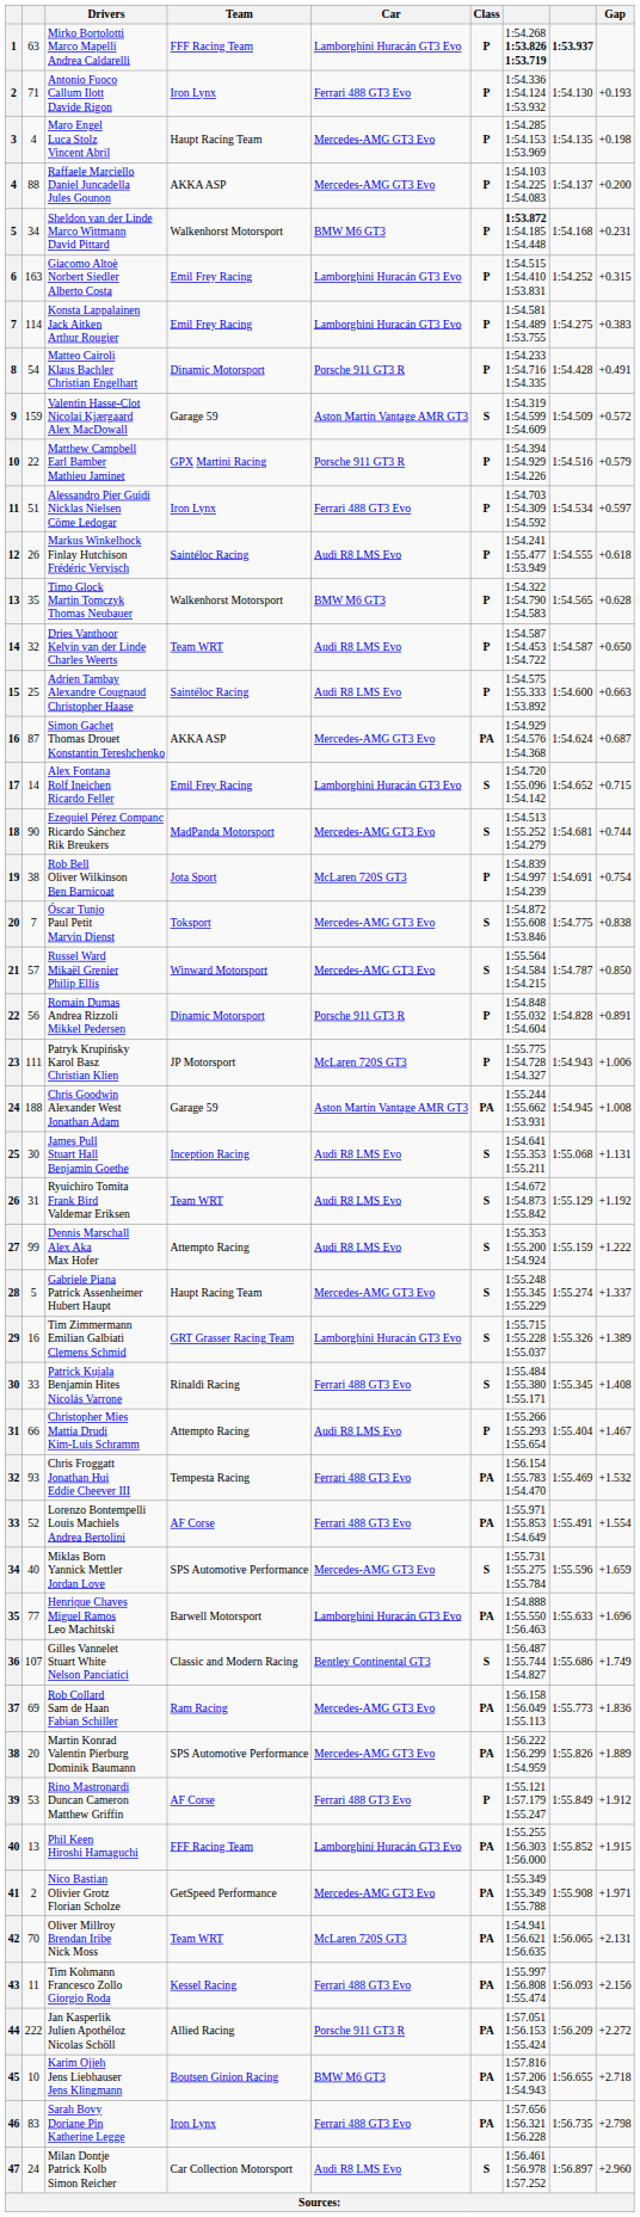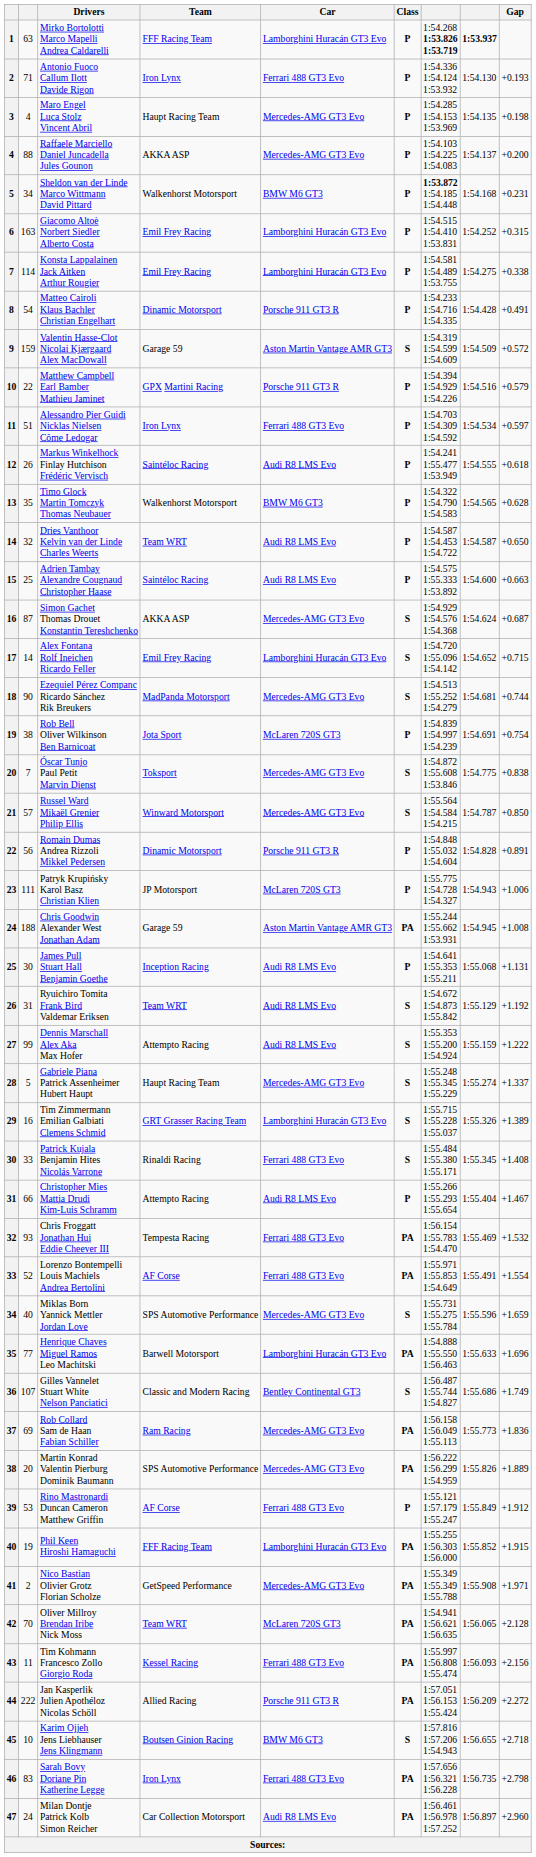 <table class="wikitable" style="font-size: 85%;">
 <tr>
 <th></th>
 <th></th>
 <th>Drivers</th>
 <th>Team</th>
 <th>Car</th>
 <th>Class</th>
 <th></th>
 <th></th>
 <th>Gap</th>
 </tr>
 <tr>
 <th>1</th>
 <td align=center>63</td>
 <td> <a href='#'>Mirko Bortolotti</a><br> <a href='#'>Marco Mapelli</a><br> <a href='#'>Andrea Caldarelli</a></td>
 <td> <a href='#'>FFF Racing Team</a></td>
 <td><a href='#'>Lamborghini Huracán GT3 Evo</a></td>
 <td align=center><strong><span>P</span></strong></td>
 <td>1:54.268<br><strong>1:53.826</strong><br><strong>1:53.719</strong></td>
 <td><strong>1:53.937</strong></td>
 <td></td>
 </tr>
 <tr>
 <th>2</th>
 <td align=center>71</td>
 <td> <a href='#'>Antonio Fuoco</a><br> <a href='#'>Callum Ilott</a><br> <a href='#'>Davide Rigon</a></td>
 <td> <a href='#'>Iron Lynx</a></td>
 <td><a href='#'>Ferrari 488 GT3 Evo</a></td>
 <td align=center><strong><span>P</span></strong></td>
 <td>1:54.336<br>1:54.124<br>1:53.932</td>
 <td>1:54.130</td>
 <td>+0.193</td>
 </tr>
 <tr>
 <th>3</th>
 <td align=center>4</td>
 <td> <a href='#'>Maro Engel</a><br> <a href='#'>Luca Stolz</a><br> <a href='#'>Vincent Abril</a></td>
 <td> Haupt Racing Team</td>
 <td><a href='#'>Mercedes-AMG GT3 Evo</a></td>
 <td align=center><strong><span>P</span></strong></td>
 <td>1:54.285<br>1:54.153<br>1:53.969</td>
 <td>1:54.135</td>
 <td>+0.198</td>
 </tr>
 <tr>
 <th>4</th>
 <td align=center>88</td>
 <td> <a href='#'>Raffaele Marciello</a><br> <a href='#'>Daniel Juncadella</a><br> <a href='#'>Jules Gounon</a></td>
 <td> AKKA ASP</td>
 <td><a href='#'>Mercedes-AMG GT3 Evo</a></td>
 <td align=center><strong><span>P</span></strong></td>
 <td>1:54.103<br>1:54.225<br>1:54.083</td>
 <td>1:54.137</td>
 <td>+0.200</td>
 </tr>
 <tr>
 <th>5</th>
 <td align=center>34</td>
 <td> <a href='#'>Sheldon van der Linde</a><br> <a href='#'>Marco Wittmann</a><br> <a href='#'>David Pittard</a></td>
 <td> Walkenhorst Motorsport</td>
 <td><a href='#'>BMW M6 GT3</a></td>
 <td align=center><strong><span>P</span></strong></td>
 <td><strong>1:53.872</strong><br>1:54.185<br>1:54.448</td>
 <td>1:54.168</td>
 <td>+0.231</td>
 </tr>
 <tr>
 <th>6</th>
 <td align=center>163</td>
 <td> <a href='#'>Giacomo Altoè</a><br> <a href='#'>Norbert Siedler</a><br> <a href='#'>Alberto Costa</a></td>
 <td> <a href='#'>Emil Frey Racing</a></td>
 <td><a href='#'>Lamborghini Huracán GT3 Evo</a></td>
 <td align=center><strong><span>P</span></strong></td>
 <td>1:54.515<br>1:54.410<br>1:53.831</td>
 <td>1:54.252</td>
 <td>+0.315</td>
 </tr>
 <tr>
 <th>7</th>
 <td align=center>114</td>
 <td> <a href='#'>Konsta Lappalainen</a><br> <a href='#'>Jack Aitken</a><br> <a href='#'>Arthur Rougier</a></td>
 <td> <a href='#'>Emil Frey Racing</a></td>
 <td><a href='#'>Lamborghini Huracán GT3 Evo</a></td>
 <td align=center><strong><span>P</span></strong></td>
 <td>1:54.581<br>1:54.489<br>1:53.755</td>
 <td>1:54.275</td>
-<td>+0.383</td>
+<td>+0.338</td>
 </tr>
 <tr>
 <th>8</th>
 <td align=center>54</td>
 <td> <a href='#'>Matteo Cairoli</a><br> <a href='#'>Klaus Bachler</a><br> <a href='#'>Christian Engelhart</a></td>
 <td> <a href='#'>Dinamic Motorsport</a></td>
 <td><a href='#'>Porsche 911 GT3 R</a></td>
 <td align=center><strong><span>P</span></strong></td>
 <td>1:54.233<br>1:54.716<br>1:54.335</td>
 <td>1:54.428</td>
 <td>+0.491</td>
 </tr>
 <tr>
 <th>9</th>
 <td align=center>159</td>
 <td> <a href='#'>Valentin Hasse-Clot</a><br> <a href='#'>Nicolai Kjærgaard</a><br> <a href='#'>Alex MacDowall</a></td>
 <td> Garage 59</td>
 <td><a href='#'>Aston Martin Vantage AMR GT3</a></td>
 <td align=center><strong><span>S</span></strong></td>
 <td>1:54.319<br>1:54.599<br>1:54.609</td>
 <td>1:54.509</td>
 <td>+0.572</td>
 </tr>
 <tr>
 <th>10</th>
 <td align=center>22</td>
 <td> <a href='#'>Matthew Campbell</a><br> <a href='#'>Earl Bamber</a><br> <a href='#'>Mathieu Jaminet</a></td>
 <td> <a href='#'>GPX</a> <a href='#'>Martini Racing</a></td>
 <td><a href='#'>Porsche 911 GT3 R</a></td>
 <td align=center><strong><span>P</span></strong></td>
 <td>1:54.394<br>1:54.929<br>1:54.226</td>
 <td>1:54.516</td>
 <td>+0.579</td>
 </tr>
 <tr>
 <th>11</th>
 <td align=center>51</td>
 <td> <a href='#'>Alessandro Pier Guidi</a><br> <a href='#'>Nicklas Nielsen</a><br> <a href='#'>Côme Ledogar</a></td>
 <td> <a href='#'>Iron Lynx</a></td>
 <td><a href='#'>Ferrari 488 GT3 Evo</a></td>
 <td align=center><strong><span>P</span></strong></td>
 <td>1:54.703<br>1:54.309<br>1:54.592</td>
 <td>1:54.534</td>
 <td>+0.597</td>
 </tr>
 <tr>
 <th>12</th>
 <td align=center>26</td>
 <td> <a href='#'>Markus Winkelhock</a><br> Finlay Hutchison<br> <a href='#'>Frédéric Vervisch</a></td>
 <td> <a href='#'>Saintéloc Racing</a></td>
 <td><a href='#'>Audi R8 LMS Evo</a></td>
 <td align=center><strong><span>P</span></strong></td>
 <td>1:54.241<br>1:55.477<br>1:53.949</td>
 <td>1:54.555</td>
 <td>+0.618</td>
 </tr>
 <tr>
 <th>13</th>
 <td align=center>35</td>
 <td> <a href='#'>Timo Glock</a><br> <a href='#'>Martin Tomczyk</a><br> <a href='#'>Thomas Neubauer</a></td>
 <td> Walkenhorst Motorsport</td>
 <td><a href='#'>BMW M6 GT3</a></td>
 <td align=center><strong><span>P</span></strong></td>
 <td>1:54.322<br>1:54.790<br>1:54.583</td>
 <td>1:54.565</td>
 <td>+0.628</td>
 </tr>
 <tr>
 <th>14</th>
 <td align=center>32</td>
 <td> <a href='#'>Dries Vanthoor</a><br> <a href='#'>Kelvin van der Linde</a><br> <a href='#'>Charles Weerts</a></td>
 <td> <a href='#'>Team WRT</a></td>
 <td><a href='#'>Audi R8 LMS Evo</a></td>
 <td align=center><strong><span>P</span></strong></td>
 <td>1:54.587<br>1:54.453<br>1:54.722</td>
 <td>1:54.587</td>
 <td>+0.650</td>
 </tr>
 <tr>
 <th>15</th>
 <td align=center>25</td>
 <td> <a href='#'>Adrien Tambay</a><br> <a href='#'>Alexandre Cougnaud</a><br> <a href='#'>Christopher Haase</a></td>
 <td> <a href='#'>Saintéloc Racing</a></td>
 <td><a href='#'>Audi R8 LMS Evo</a></td>
 <td align=center><strong><span>P</span></strong></td>
 <td>1:54.575<br>1:55.333<br>1:53.892</td>
 <td>1:54.600</td>
 <td>+0.663</td>
 </tr>
 <tr>
 <th>16</th>
 <td align=center>87</td>
 <td> <a href='#'>Simon Gachet</a><br> Thomas Drouet<br> <a href='#'>Konstantin Tereshchenko</a></td>
 <td> AKKA ASP</td>
 <td><a href='#'>Mercedes-AMG GT3 Evo</a></td>
-<td align=center><strong><span>PA</span></strong></td>
+<td align=center><strong><span>S</span></strong></td>
 <td>1:54.929<br>1:54.576<br>1:54.368</td>
 <td>1:54.624</td>
 <td>+0.687</td>
 </tr>
 <tr>
 <th>17</th>
 <td align=center>14</td>
 <td> <a href='#'>Alex Fontana</a><br> <a href='#'>Rolf Ineichen</a><br> <a href='#'>Ricardo Feller</a></td>
 <td> <a href='#'>Emil Frey Racing</a></td>
 <td><a href='#'>Lamborghini Huracán GT3 Evo</a></td>
 <td align=center><strong><span>S</span></strong></td>
 <td>1:54.720<br>1:55.096<br>1:54.142</td>
 <td>1:54.652</td>
 <td>+0.715</td>
 </tr>
 <tr>
 <th>18</th>
 <td align=center>90</td>
 <td> <a href='#'>Ezequiel Pérez Companc</a><br> Ricardo Sánchez<br> Rik Breukers</td>
 <td> <a href='#'>MadPanda Motorsport</a></td>
 <td><a href='#'>Mercedes-AMG GT3 Evo</a></td>
 <td align=center><strong><span>S</span></strong></td>
 <td>1:54.513<br>1:55.252<br>1:54.279</td>
 <td>1:54.681</td>
 <td>+0.744</td>
 </tr>
 <tr>
 <th>19</th>
 <td align=center>38</td>
 <td> <a href='#'>Rob Bell</a><br> Oliver Wilkinson<br> <a href='#'>Ben Barnicoat</a></td>
 <td> <a href='#'>Jota Sport</a></td>
 <td><a href='#'>McLaren 720S GT3</a></td>
 <td align=center><strong><span>P</span></strong></td>
 <td>1:54.839<br>1:54.997<br>1:54.239</td>
 <td>1:54.691</td>
 <td>+0.754</td>
 </tr>
 <tr>
 <th>20</th>
 <td align=center>7</td>
 <td> <a href='#'>Óscar Tunjo</a><br> Paul Petit<br> <a href='#'>Marvin Dienst</a></td>
 <td> <a href='#'>Toksport</a></td>
 <td><a href='#'>Mercedes-AMG GT3 Evo</a></td>
 <td align=center><strong><span>S</span></strong></td>
 <td>1:54.872<br>1:55.608<br>1:53.846</td>
 <td>1:54.775</td>
 <td>+0.838</td>
 </tr>
 <tr>
 <th>21</th>
 <td align=center>57</td>
 <td> <a href='#'>Russel Ward</a><br> <a href='#'>Mikaël Grenier</a><br> <a href='#'>Philip Ellis</a></td>
 <td> <a href='#'>Winward Motorsport</a></td>
 <td><a href='#'>Mercedes-AMG GT3 Evo</a></td>
 <td align=center><strong><span>S</span></strong></td>
 <td>1:55.564<br>1:54.584<br>1:54.215</td>
 <td>1:54.787</td>
 <td>+0.850</td>
 </tr>
 <tr>
 <th>22</th>
 <td align=center>56</td>
 <td> <a href='#'>Romain Dumas</a><br> Andrea Rizzoli<br> <a href='#'>Mikkel Pedersen</a></td>
 <td> <a href='#'>Dinamic Motorsport</a></td>
 <td><a href='#'>Porsche 911 GT3 R</a></td>
 <td align=center><strong><span>P</span></strong></td>
 <td>1:54.848<br>1:55.032<br>1:54.604</td>
 <td>1:54.828</td>
 <td>+0.891</td>
 </tr>
 <tr>
 <th>23</th>
 <td align=center>111</td>
 <td> Patryk Krupińsky<br> Karol Basz<br> <a href='#'>Christian Klien</a></td>
 <td> JP Motorsport</td>
 <td><a href='#'>McLaren 720S GT3</a></td>
 <td align=center><strong><span>P</span></strong></td>
 <td>1:55.775<br>1:54.728<br>1:54.327</td>
 <td>1:54.943</td>
 <td>+1.006</td>
 </tr>
 <tr>
 <th>24</th>
 <td align=center>188</td>
 <td> <a href='#'>Chris Goodwin</a><br> Alexander West<br> <a href='#'>Jonathan Adam</a></td>
 <td> Garage 59</td>
 <td><a href='#'>Aston Martin Vantage AMR GT3</a></td>
 <td align=center><strong><span>PA</span></strong></td>
 <td>1:55.244<br>1:55.662<br>1:53.931</td>
 <td>1:54.945</td>
 <td>+1.008</td>
 </tr>
 <tr>
 <th>25</th>
 <td align=center>30</td>
 <td> <a href='#'>James Pull</a><br> <a href='#'>Stuart Hall</a><br> <a href='#'>Benjamin Goethe</a></td>
 <td> <a href='#'>Inception Racing</a></td>
 <td><a href='#'>Audi R8 LMS Evo</a></td>
-<td align=center><strong><span>S</span></strong></td>
+<td align=center><strong><span>P</span></strong></td>
 <td>1:54.641<br>1:55.353<br>1:55.211</td>
 <td>1:55.068</td>
 <td>+1.131</td>
 </tr>
 <tr>
 <th>26</th>
 <td align=center>31</td>
 <td> Ryuichiro Tomita<br> <a href='#'>Frank Bird</a><br> Valdemar Eriksen</td>
 <td> <a href='#'>Team WRT</a></td>
 <td><a href='#'>Audi R8 LMS Evo</a></td>
 <td align=center><strong><span>S</span></strong></td>
 <td>1:54.672<br>1:54.873<br>1:55.842</td>
 <td>1:55.129</td>
 <td>+1.192</td>
 </tr>
 <tr>
 <th>27</th>
 <td align=center>99</td>
 <td> <a href='#'>Dennis Marschall</a><br> <a href='#'>Alex Aka</a><br> Max Hofer</td>
 <td> Attempto Racing</td>
 <td><a href='#'>Audi R8 LMS Evo</a></td>
 <td align=center><strong><span>S</span></strong></td>
 <td>1:55.353<br>1:55.200<br>1:54.924</td>
 <td>1:55.159</td>
 <td>+1.222</td>
 </tr>
 <tr>
 <th>28</th>
 <td align=center>5</td>
 <td> <a href='#'>Gabriele Piana</a><br> Patrick Assenheimer<br> Hubert Haupt</td>
 <td> Haupt Racing Team</td>
 <td><a href='#'>Mercedes-AMG GT3 Evo</a></td>
 <td align=center><strong><span>S</span></strong></td>
 <td>1:55.248<br>1:55.345<br>1:55.229</td>
 <td>1:55.274</td>
 <td>+1.337</td>
 </tr>
 <tr>
 <th>29</th>
 <td align=center>16</td>
 <td> Tim Zimmermann<br> Emilian Galbiati<br> <a href='#'>Clemens Schmid</a></td>
 <td> <a href='#'>GRT Grasser Racing Team</a></td>
 <td><a href='#'>Lamborghini Huracán GT3 Evo</a></td>
 <td align=center><strong><span>S</span></strong></td>
 <td>1:55.715<br>1:55.228<br>1:55.037</td>
 <td>1:55.326</td>
 <td>+1.389</td>
 </tr>
 <tr>
 <th>30</th>
 <td align=center>33</td>
 <td> <a href='#'>Patrick Kujala</a><br> Benjamin Hites<br> <a href='#'>Nicolás Varrone</a></td>
 <td> Rinaldi Racing</td>
 <td><a href='#'>Ferrari 488 GT3 Evo</a></td>
 <td align=center><strong><span>S</span></strong></td>
 <td>1:55.484<br>1:55.380<br>1:55.171</td>
 <td>1:55.345</td>
 <td>+1.408</td>
 </tr>
 <tr>
 <th>31</th>
 <td align=center>66</td>
 <td> <a href='#'>Christopher Mies</a><br> <a href='#'>Mattia Drudi</a><br> <a href='#'>Kim-Luis Schramm</a></td>
 <td> Attempto Racing</td>
 <td><a href='#'>Audi R8 LMS Evo</a></td>
 <td align=center><strong><span>P</span></strong></td>
 <td>1:55.266<br>1:55.293<br>1:55.654</td>
 <td>1:55.404</td>
 <td>+1.467</td>
 </tr>
 <tr>
 <th>32</th>
 <td align=center>93</td>
 <td> Chris Froggatt<br> <a href='#'>Jonathan Hui</a><br> <a href='#'>Eddie Cheever III</a></td>
 <td> Tempesta Racing</td>
 <td><a href='#'>Ferrari 488 GT3 Evo</a></td>
 <td align=center><strong><span>PA</span></strong></td>
 <td>1:56.154<br>1:55.783<br>1:54.470</td>
 <td>1:55.469</td>
 <td>+1.532</td>
 </tr>
 <tr>
 <th>33</th>
 <td align=center>52</td>
 <td> Lorenzo Bontempelli<br> Louis Machiels<br> <a href='#'>Andrea Bertolini</a></td>
 <td> <a href='#'>AF Corse</a></td>
 <td><a href='#'>Ferrari 488 GT3 Evo</a></td>
 <td align=center><strong><span>PA</span></strong></td>
 <td>1:55.971<br>1:55.853<br>1:54.649</td>
 <td>1:55.491</td>
 <td>+1.554</td>
 </tr>
 <tr>
 <th>34</th>
 <td align=center>40</td>
 <td> Miklas Born<br> Yannick Mettler<br> <a href='#'>Jordan Love</a></td>
 <td> SPS Automotive Performance</td>
 <td><a href='#'>Mercedes-AMG GT3 Evo</a></td>
 <td align=center><strong><span>S</span></strong></td>
 <td>1:55.731<br>1:55.275<br>1:55.784</td>
 <td>1:55.596</td>
 <td>+1.659</td>
 </tr>
 <tr>
 <th>35</th>
 <td align=center>77</td>
 <td> <a href='#'>Henrique Chaves</a><br> <a href='#'>Miguel Ramos</a><br> Leo Machitski</td>
 <td> Barwell Motorsport</td>
 <td><a href='#'>Lamborghini Huracán GT3 Evo</a></td>
 <td align=center><strong><span>PA</span></strong></td>
 <td>1:54.888<br>1:55.550<br>1:56.463</td>
 <td>1:55.633</td>
 <td>+1.696</td>
 </tr>
 <tr>
 <th>36</th>
 <td align=center>107</td>
 <td> Gilles Vannelet<br> Stuart White<br> <a href='#'>Nelson Panciatici</a></td>
 <td> Classic and Modern Racing</td>
 <td><a href='#'>Bentley Continental GT3</a></td>
 <td align=center><strong><span>S</span></strong></td>
 <td>1:56.487<br>1:55.744<br>1:54.827</td>
 <td>1:55.686</td>
 <td>+1.749</td>
 </tr>
 <tr>
 <th>37</th>
 <td align=center>69</td>
 <td> <a href='#'>Rob Collard</a><br> Sam de Haan<br> <a href='#'>Fabian Schiller</a></td>
 <td> <a href='#'>Ram Racing</a></td>
 <td><a href='#'>Mercedes-AMG GT3 Evo</a></td>
 <td align=center><strong><span>PA</span></strong></td>
 <td>1:56.158<br>1:56.049<br>1:55.113</td>
 <td>1:55.773</td>
 <td>+1.836</td>
 </tr>
 <tr>
 <th>38</th>
 <td align=center>20</td>
 <td> Martin Konrad<br> Valentin Pierburg<br> Dominik Baumann</td>
 <td> SPS Automotive Performance</td>
 <td><a href='#'>Mercedes-AMG GT3 Evo</a></td>
 <td align=center><strong><span>PA</span></strong></td>
 <td>1:56.222<br>1:56.299<br>1:54.959</td>
 <td>1:55.826</td>
 <td>+1.889</td>
 </tr>
 <tr>
 <th>39</th>
 <td align=center>53</td>
 <td> <a href='#'>Rino Mastronardi</a><br> Duncan Cameron<br> Matthew Griffin</td>
 <td> <a href='#'>AF Corse</a></td>
 <td><a href='#'>Ferrari 488 GT3 Evo</a></td>
 <td align=center><strong><span>P</span></strong></td>
 <td>1:55.121<br>1:57.179<br>1:55.247</td>
 <td>1:55.849</td>
 <td>+1.912</td>
 </tr>
 <tr>
 <th>40</th>
-<td align=center>13</td>
+<td align=center>19</td>
 <td> <a href='#'>Phil Keen</a><br> <a href='#'>Hiroshi Hamaguchi</a></td>
 <td> <a href='#'>FFF Racing Team</a></td>
 <td><a href='#'>Lamborghini Huracán GT3 Evo</a></td>
 <td align=center><strong><span>PA</span></strong></td>
 <td>1:55.255<br>1:56.303<br>1:56.000</td>
 <td>1:55.852</td>
 <td>+1.915</td>
 </tr>
 <tr>
 <th>41</th>
 <td align=center>2</td>
 <td> <a href='#'>Nico Bastian</a><br> Olivier Grotz<br> Florian Scholze</td>
 <td> GetSpeed Performance</td>
 <td><a href='#'>Mercedes-AMG GT3 Evo</a></td>
 <td align=center><strong><span>PA</span></strong></td>
 <td>1:55.349<br>1:55.349<br>1:55.788</td>
 <td>1:55.908</td>
 <td>+1.971</td>
 </tr>
 <tr>
 <th>42</th>
 <td align=center>70</td>
 <td> Oliver Millroy<br> <a href='#'>Brendan Iribe</a><br> Nick Moss</td>
 <td> <a href='#'>Team WRT</a></td>
 <td><a href='#'>McLaren 720S GT3</a></td>
 <td align=center><strong><span>PA</span></strong></td>
 <td>1:54.941<br>1:56.621<br>1:56.635</td>
 <td>1:56.065</td>
-<td>+2.131</td>
+<td>+2.128</td>
 </tr>
 <tr>
 <th>43</th>
 <td align=center>11</td>
 <td> Tim Kohmann<br> Francesco Zollo<br> <a href='#'>Giorgio Roda</a></td>
 <td> <a href='#'>Kessel Racing</a></td>
 <td><a href='#'>Ferrari 488 GT3 Evo</a></td>
 <td align=center><strong><span>PA</span></strong></td>
 <td>1:55.997<br>1:56.808<br>1:55.474</td>
 <td>1:56.093</td>
 <td>+2.156</td>
 </tr>
 <tr>
 <th>44</th>
 <td align=center>222</td>
 <td> Jan Kasperlik<br> Julien Apothéloz<br> Nicolas Schöll</td>
 <td> Allied Racing</td>
 <td><a href='#'>Porsche 911 GT3 R</a></td>
 <td align=center><strong><span>PA</span></strong></td>
 <td>1:57.051<br>1:56.153<br>1:55.424</td>
 <td>1:56.209</td>
 <td>+2.272</td>
 </tr>
 <tr>
 <th>45</th>
 <td align=center>10</td>
 <td> <a href='#'>Karim Ojjeh</a><br> Jens Liebhauser<br> <a href='#'>Jens Klingmann</a></td>
 <td> <a href='#'>Boutsen Ginion Racing</a></td>
 <td><a href='#'>BMW M6 GT3</a></td>
-<td align=center><strong><span>PA</span></strong></td>
+<td align=center><strong><span>S</span></strong></td>
 <td>1:57.816<br>1:57.206<br>1:54.943</td>
 <td>1:56.655</td>
 <td>+2.718</td>
 </tr>
 <tr>
 <th>46</th>
 <td align=center>83</td>
 <td> <a href='#'>Sarah Bovy</a><br> <a href='#'>Doriane Pin</a><br> <a href='#'>Katherine Legge</a></td>
 <td> <a href='#'>Iron Lynx</a></td>
 <td><a href='#'>Ferrari 488 GT3 Evo</a></td>
 <td align=center><strong><span>PA</span></strong></td>
 <td>1:57.656<br>1:56.321<br>1:56.228</td>
 <td>1:56.735</td>
 <td>+2.798</td>
 </tr>
 <tr>
 <th>47</th>
 <td align=center>24</td>
 <td> Milan Dontje<br> Patrick Kolb<br> Simon Reicher</td>
 <td> Car Collection Motorsport</td>
 <td><a href='#'>Audi R8 LMS Evo</a></td>
-<td align=center><strong><span>S</span></strong></td>
+<td align=center><strong><span>PA</span></strong></td>
 <td>1:56.461<br>1:56.978<br>1:57.252</td>
 <td>1:56.897</td>
 <td>+2.960</td>
 </tr>
 <tr>
 <th colspan=9>Sources:</th>
 </tr>
 </table>
